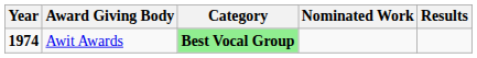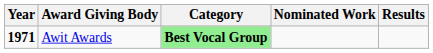 <table class="wikitable">
 <tr>
 <th>Year</th>
 <th>Award Giving Body</th>
 <th>Category</th>
 <th>Nominated Work</th>
 <th>Results</th>
 </tr>
 <tr>
-<td><strong>1974</strong></td>
+<td><strong>1971</strong></td>
 <td><a href='#'>Awit Awards</a></td>
 <td style="background: lightgreen;"><strong>Best Vocal Group</strong></td>
 <td></td>
 <td></td>
 </tr>
 </table>
